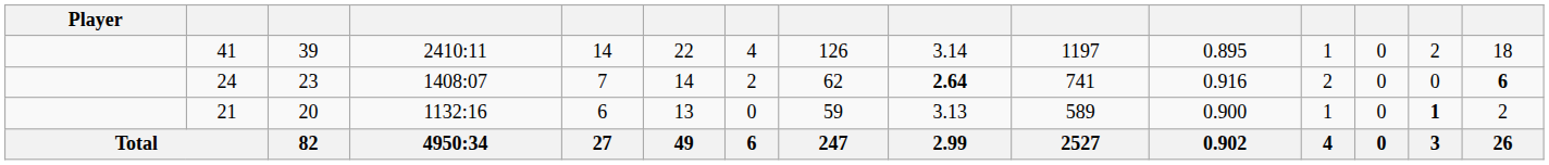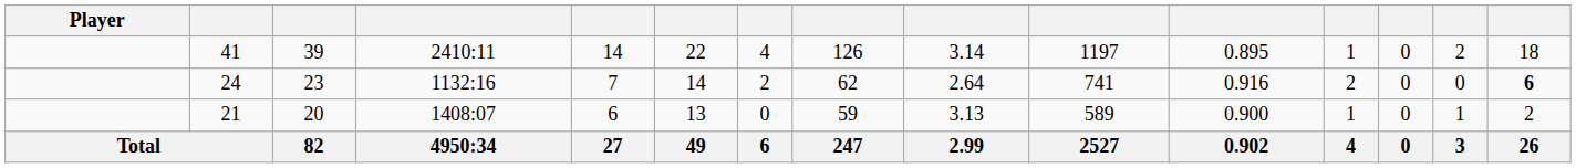 <table class="wikitable sortable" style="width:100%; text-align:center;">
 <tr>
 <th>Player</th>
 <th></th>
 <th></th>
 <th></th>
 <th></th>
 <th></th>
 <th></th>
 <th></th>
 <th></th>
 <th></th>
 <th></th>
 <th></th>
 <th></th>
 <th></th>
 <th></th>
 </tr>
 <tr>
 <td></td>
 <td>41</td>
 <td>39</td>
 <td>2410:11</td>
 <td>14</td>
 <td>22</td>
 <td>4</td>
 <td>126</td>
 <td>3.14</td>
 <td>1197</td>
 <td>0.895</td>
 <td>1</td>
 <td>0</td>
 <td>2</td>
 <td>18</td>
 </tr>
 <tr>
 <td></td>
 <td>24</td>
 <td>23</td>
-<td>1408:07</td>
+<td>1132:16</td>
 <td>7</td>
 <td>14</td>
 <td>2</td>
 <td>62</td>
-<td><strong>2.64</strong></td>
+<td>2.64</td>
 <td>741</td>
 <td>0.916</td>
 <td>2</td>
 <td>0</td>
 <td>0</td>
 <td><strong>6</strong></td>
 </tr>
 <tr>
 <td></td>
 <td>21</td>
 <td>20</td>
-<td>1132:16</td>
+<td>1408:07</td>
 <td>6</td>
 <td>13</td>
 <td>0</td>
 <td>59</td>
 <td>3.13</td>
 <td>589</td>
 <td>0.900</td>
 <td>1</td>
 <td>0</td>
-<td><strong>1</strong></td>
+<td>1</td>
 <td>2</td>
 </tr>
 <tr class="sortbottom">
 <th colspan=2>Total</th>
 <th>82</th>
 <th>4950:34</th>
 <th>27</th>
 <th>49</th>
 <th>6</th>
 <th>247</th>
 <th>2.99</th>
 <th>2527</th>
 <th>0.902</th>
 <th>4</th>
 <th>0</th>
 <th>3</th>
 <th>26</th>
 </tr>
 </table>
